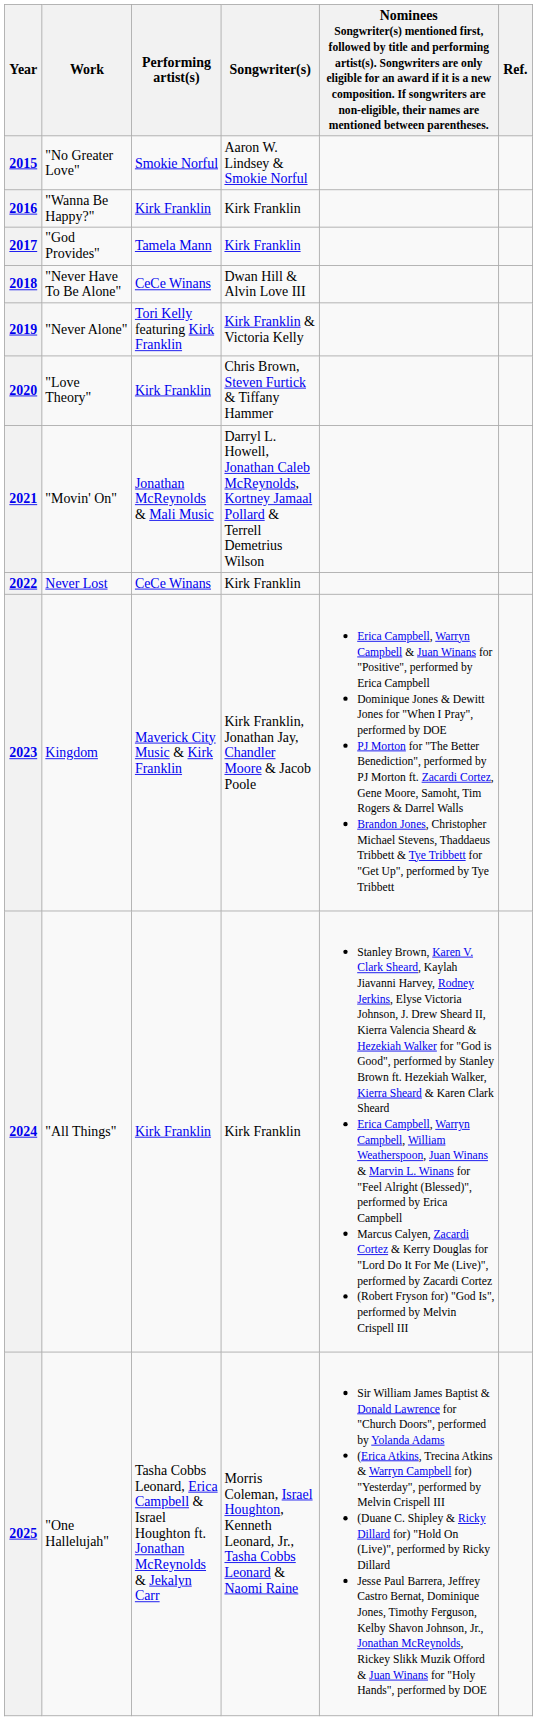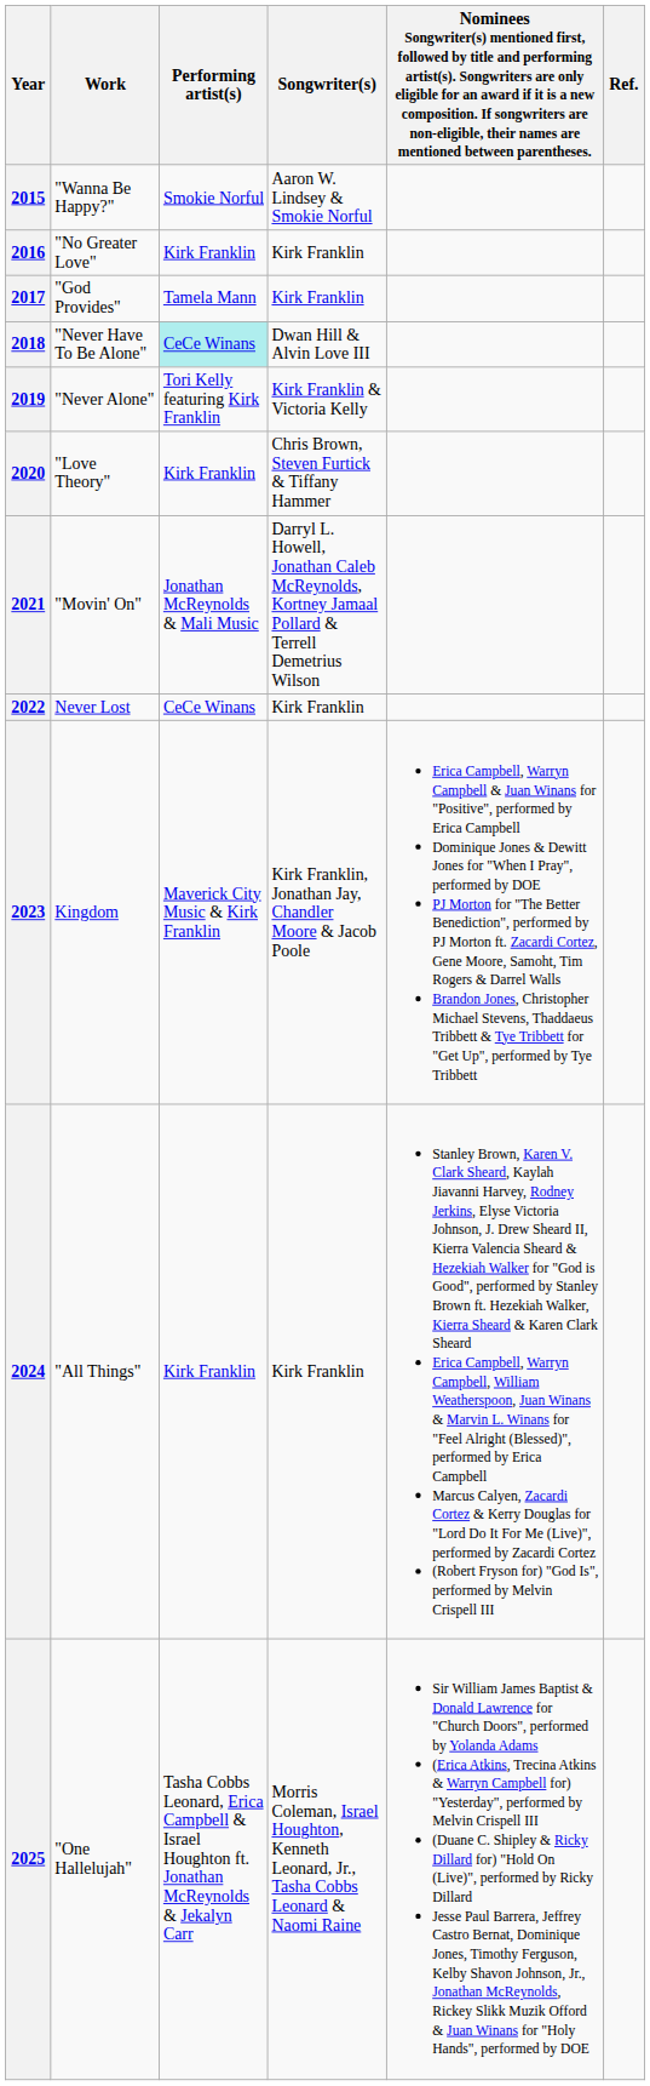 <table class="wikitable">
 <tr>
 <th width="5%">Year</th>
 <th width="15%">Work</th>
 <th width="15%">Performing artist(s)</th>
 <th width="15%">Songwriter(s)</th>
 <th width="30%" class=unsortable>Nominees<br><small>Songwriter(s) mentioned first, followed by title and performing artist(s). Songwriters are only eligible for an award if it is a new composition. If songwriters are non-eligible, their names are mentioned between parentheses.</small></th>
 <th width="5%" class=unsortable>Ref.</th>
 </tr>
 <tr>
 <th scope="row" style="text-align:center;"><a href='#'>2015</a></th>
-<td>"No Greater Love"</td>
+<td>"Wanna Be Happy?"</td>
 <td><a href='#'>Smokie Norful</a></td>
 <td>Aaron W. Lindsey & <a href='#'>Smokie Norful</a></td>
 <td></td>
 <td style="text-align:center;"></td>
 </tr>
 <tr>
 <th scope="row" style="text-align:center;"><a href='#'>2016</a></th>
-<td>"Wanna Be Happy?"</td>
+<td>"No Greater Love"</td>
 <td><a href='#'>Kirk Franklin</a></td>
 <td>Kirk Franklin</td>
 <td></td>
 <td style="text-align:center;"></td>
 </tr>
 <tr>
 <th scope="row" style="text-align:center;"><a href='#'>2017</a></th>
 <td>"God Provides"</td>
 <td><a href='#'>Tamela Mann</a></td>
 <td><a href='#'>Kirk Franklin</a></td>
 <td></td>
 <td style="text-align:center;"></td>
 </tr>
 <tr>
 <th scope="row" style="text-align:center;"><a href='#'>2018</a></th>
 <td>"Never Have To Be Alone"</td>
-<td><a href='#'>CeCe Winans</a></td>
+<td style="background: paleturquoise;"><a href='#'>CeCe Winans</a></td>
 <td>Dwan Hill & Alvin Love III</td>
 <td></td>
 <td style="text-align:center;"></td>
 </tr>
 <tr>
 <th scope="row" style="text-align:center;"><a href='#'>2019</a></th>
 <td>"Never Alone"</td>
 <td><a href='#'>Tori Kelly</a> featuring <a href='#'>Kirk Franklin</a></td>
 <td><a href='#'>Kirk Franklin</a> & Victoria Kelly</td>
 <td></td>
 <td style="text-align:center;"></td>
 </tr>
 <tr>
 <th scope="row" style="text-align:center;"><a href='#'>2020</a></th>
 <td>"Love Theory"</td>
 <td><a href='#'>Kirk Franklin</a></td>
 <td>Chris Brown, <a href='#'>Steven Furtick</a> & Tiffany Hammer</td>
 <td></td>
 <td style="text-align:center;"></td>
 </tr>
 <tr>
 <th scope="row" style="text-align:center;"><a href='#'>2021</a></th>
 <td>"Movin' On"</td>
 <td><a href='#'>Jonathan McReynolds</a> & <a href='#'>Mali Music</a></td>
 <td>Darryl L. Howell, <a href='#'>Jonathan Caleb McReynolds</a>, <a href='#'>Kortney Jamaal Pollard</a> & Terrell Demetrius Wilson</td>
 <td></td>
 <td style="text-align:center;"></td>
 </tr>
 <tr>
 <th><a href='#'>2022</a></th>
 <td><a href='#'>Never Lost</a></td>
 <td><a href='#'>CeCe Winans</a></td>
 <td>Kirk Franklin</td>
 <td></td>
 <td></td>
 </tr>
 <tr>
 <th><a href='#'>2023</a></th>
 <td><a href='#'>Kingdom</a></td>
 <td><a href='#'>Maverick City Music</a> & <a href='#'>Kirk Franklin</a></td>
 <td>Kirk Franklin, Jonathan Jay, <a href='#'>Chandler Moore</a> & Jacob Poole</td>
 <td {{smalldiv><br><ul><li><small><a href='#'>Erica Campbell</a>, <a href='#'>Warryn Campbell</a> & <a href='#'>Juan Winans</a> for "Positive", performed by Erica Campbell</small></li><li><small>Dominique Jones & Dewitt Jones for "When I Pray", performed by DOE</small></li><li><small><a href='#'>PJ Morton</a> for "The Better Benediction", performed by PJ Morton ft. <a href='#'>Zacardi Cortez</a>, Gene Moore, Samoht, Tim Rogers & Darrel Walls</small></li><li><small><a href='#'>Brandon Jones</a>, Christopher Michael Stevens, Thaddaeus Tribbett & <a href='#'>Tye Tribbett</a> for "Get Up", performed by Tye Tribbett</small></li></ul></td>
 <td></td>
 </tr>
 <tr>
 <th><a href='#'>2024</a></th>
 <td>"All Things"</td>
 <td><a href='#'>Kirk Franklin</a></td>
 <td>Kirk Franklin</td>
 <td><br><ul><li><small>Stanley Brown, <a href='#'>Karen V. Clark Sheard</a>, Kaylah Jiavanni Harvey, <a href='#'>Rodney Jerkins</a>, Elyse Victoria Johnson, J. Drew Sheard II, Kierra Valencia Sheard & <a href='#'>Hezekiah Walker</a> for "God is Good", performed by Stanley Brown ft. Hezekiah Walker, <a href='#'>Kierra Sheard</a> & Karen Clark Sheard</small></li><li><small><a href='#'>Erica Campbell</a>, <a href='#'>Warryn Campbell</a>, <a href='#'>William Weatherspoon</a>, <a href='#'>Juan Winans</a> & <a href='#'>Marvin L. Winans</a> for "Feel Alright (Blessed)", performed by Erica Campbell</small></li><li><small>Marcus Calyen, <a href='#'>Zacardi Cortez</a> & Kerry Douglas for "Lord Do It For Me (Live)", performed by Zacardi Cortez</small></li><li><small>(Robert Fryson for) "God Is", performed by Melvin Crispell III</small></li></ul></td>
 <td></td>
 </tr>
 <tr>
 <th><a href='#'>2025</a></th>
 <td>"One Hallelujah"</td>
 <td>Tasha Cobbs Leonard, <a href='#'>Erica Campbell</a> & Israel Houghton ft. <a href='#'>Jonathan McReynolds</a> & <a href='#'>Jekalyn Carr</a></td>
 <td>Morris Coleman, <a href='#'>Israel Houghton</a>, Kenneth Leonard, Jr., <a href='#'>Tasha Cobbs Leonard</a> & <a href='#'>Naomi Raine</a></td>
 <td><br><ul><li><small>Sir William James Baptist & <a href='#'>Donald Lawrence</a> for "Church Doors", performed by <a href='#'>Yolanda Adams</a></small></li><li><small>(<a href='#'>Erica Atkins</a>, Trecina Atkins & <a href='#'>Warryn Campbell</a> for) "Yesterday", performed by Melvin Crispell III</small></li><li><small>(Duane C. Shipley & <a href='#'>Ricky Dillard</a> for) "Hold On (Live)", performed by Ricky Dillard</small></li><li><small>Jesse Paul Barrera, Jeffrey Castro Bernat, Dominique Jones, Timothy Ferguson, Kelby Shavon Johnson, Jr., <a href='#'>Jonathan McReynolds</a>, Rickey Slikk Muzik Offord & <a href='#'>Juan Winans</a> for "Holy Hands", performed by DOE</small></li></ul></td>
 <td></td>
 </tr>
 </table>
